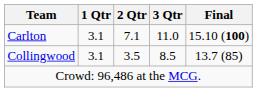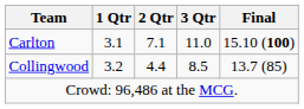 <table class="wikitable">
 <tr>
 <th>Team</th>
 <th>1 Qtr</th>
 <th>2 Qtr</th>
 <th>3 Qtr</th>
 <th>Final</th>
 </tr>
 <tr>
 <td><a href='#'>Carlton</a></td>
 <td align=center>3.1</td>
 <td align=center>7.1</td>
 <td align=center>11.0</td>
 <td align=center>15.10 (<strong>100</strong>)</td>
 </tr>
 <tr>
 <td><a href='#'>Collingwood</a></td>
-<td align=center>3.1</td>
-<td align=center>3.5</td>
+<td align=center>3.2</td>
+<td align=center>4.4</td>
 <td align=center>8.5</td>
 <td align=center>13.7 (85)</td>
 </tr>
 <tr>
 <td colspan="5" align="center">Crowd: 96,486 at the <a href='#'>MCG</a>.</td>
 </tr>
 </table>
